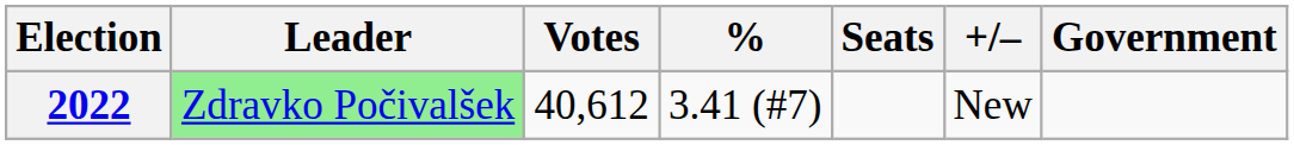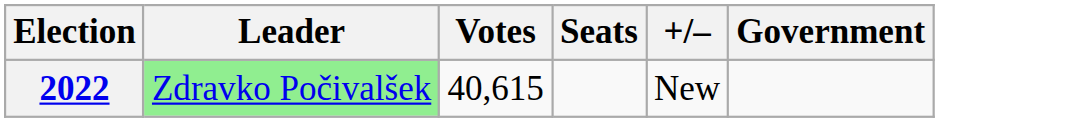 <table class=wikitable style="text-align: right;">
 <tr>
 <th>Election</th>
 <th>Leader</th>
 <th>Votes</th>
-<th>%</th>
 <th>Seats</th>
 <th>+/–</th>
 <th>Government</th>
 </tr>
 <tr>
 <th><a href='#'>2022</a></th>
 <td style="background: lightgreen;"><a href='#'>Zdravko Počivalšek</a></td>
-<td>40,612</td>
-<td>3.41 (#7)</td>
+<td>40,615</td>
 <td></td>
 <td>New</td>
 <td></td>
 </tr>
 </table>
